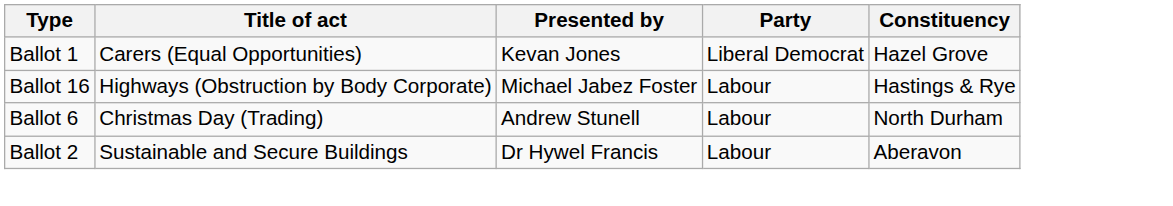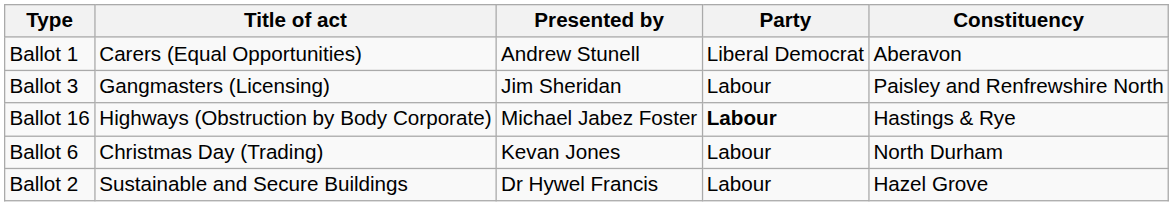 <table class="wikitable">
 <tr>
 <th>Type</th>
 <th>Title of act</th>
 <th>Presented by</th>
 <th>Party</th>
 <th>Constituency</th>
 </tr>
 <tr |->
 <td>Ballot 1</td>
 <td>Carers (Equal Opportunities)</td>
-<td>Kevan Jones</td>
+<td>Andrew Stunell</td>
 <td>Liberal Democrat</td>
-<td>Hazel Grove</td>
+<td>Aberavon</td>
+</tr>
+<tr>
+<td>Ballot 3</td>
+<td>Gangmasters (Licensing)</td>
+<td>Jim Sheridan</td>
+<td>Labour</td>
+<td>Paisley and Renfrewshire North</td>
 </tr>
 <tr>
 <td>Ballot 16</td>
 <td>Highways (Obstruction by Body Corporate)</td>
 <td>Michael Jabez Foster</td>
-<td>Labour</td>
+<td><strong>Labour</strong></td>
 <td>Hastings & Rye</td>
 </tr>
 <tr>
 <td>Ballot 6</td>
 <td>Christmas Day (Trading)</td>
-<td>Andrew Stunell</td>
+<td>Kevan Jones</td>
 <td>Labour</td>
 <td>North Durham</td>
 </tr>
 <tr>
 <td>Ballot 2</td>
 <td>Sustainable and Secure Buildings</td>
 <td>Dr Hywel Francis</td>
 <td>Labour</td>
-<td>Aberavon</td>
+<td>Hazel Grove</td>
 </tr>
 </table>
